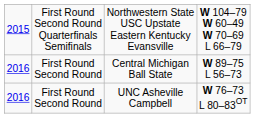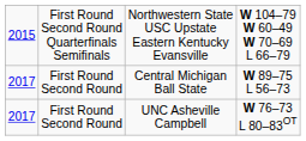 <table class="wikitable">
 <tr align="center">
 <td><a href='#'>2015</a></td>
 <td>First Round<br>Second Round<br>Quarterfinals<br>Semifinals</td>
 <td>Northwestern State<br>USC Upstate<br>Eastern Kentucky<br>Evansville</td>
 <td><strong>W</strong> 104–79<br><strong>W</strong> 60–49<br><strong>W</strong> 70–69<br>L 66–79</td>
 </tr>
 <tr align="center">
-<td><a href='#'>2016</a></td>
+<td><a href='#'>2017</a></td>
 <td>First Round<br>Second Round</td>
 <td>Central Michigan<br>Ball State</td>
 <td><strong>W</strong> 89–75<br>L 56–73</td>
 </tr>
 <tr align="center">
-<td><a href='#'>2016</a></td>
+<td><a href='#'>2017</a></td>
 <td>First Round<br>Second Round</td>
 <td>UNC Asheville<br>Campbell</td>
 <td><strong>W</strong> 76–73<br>L 80–83<sup>OT</sup></td>
 </tr>
 </table>
